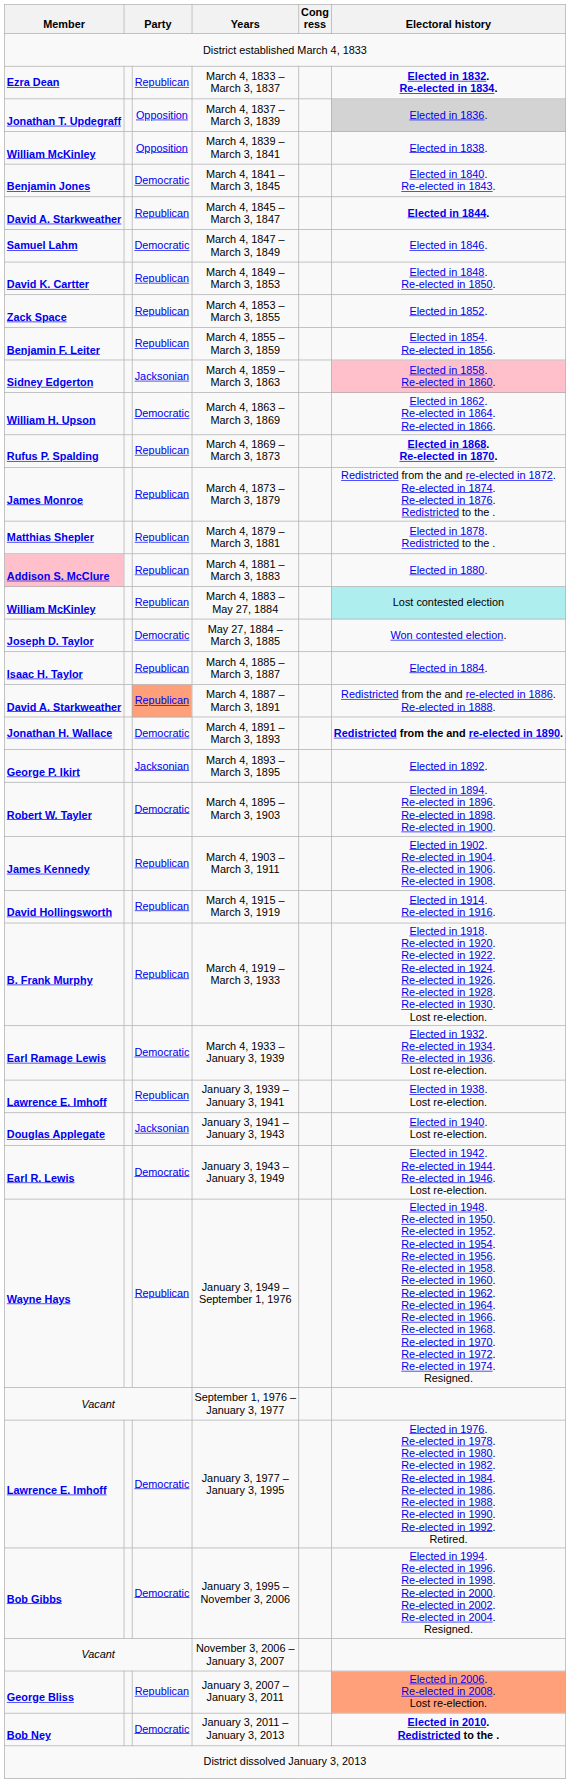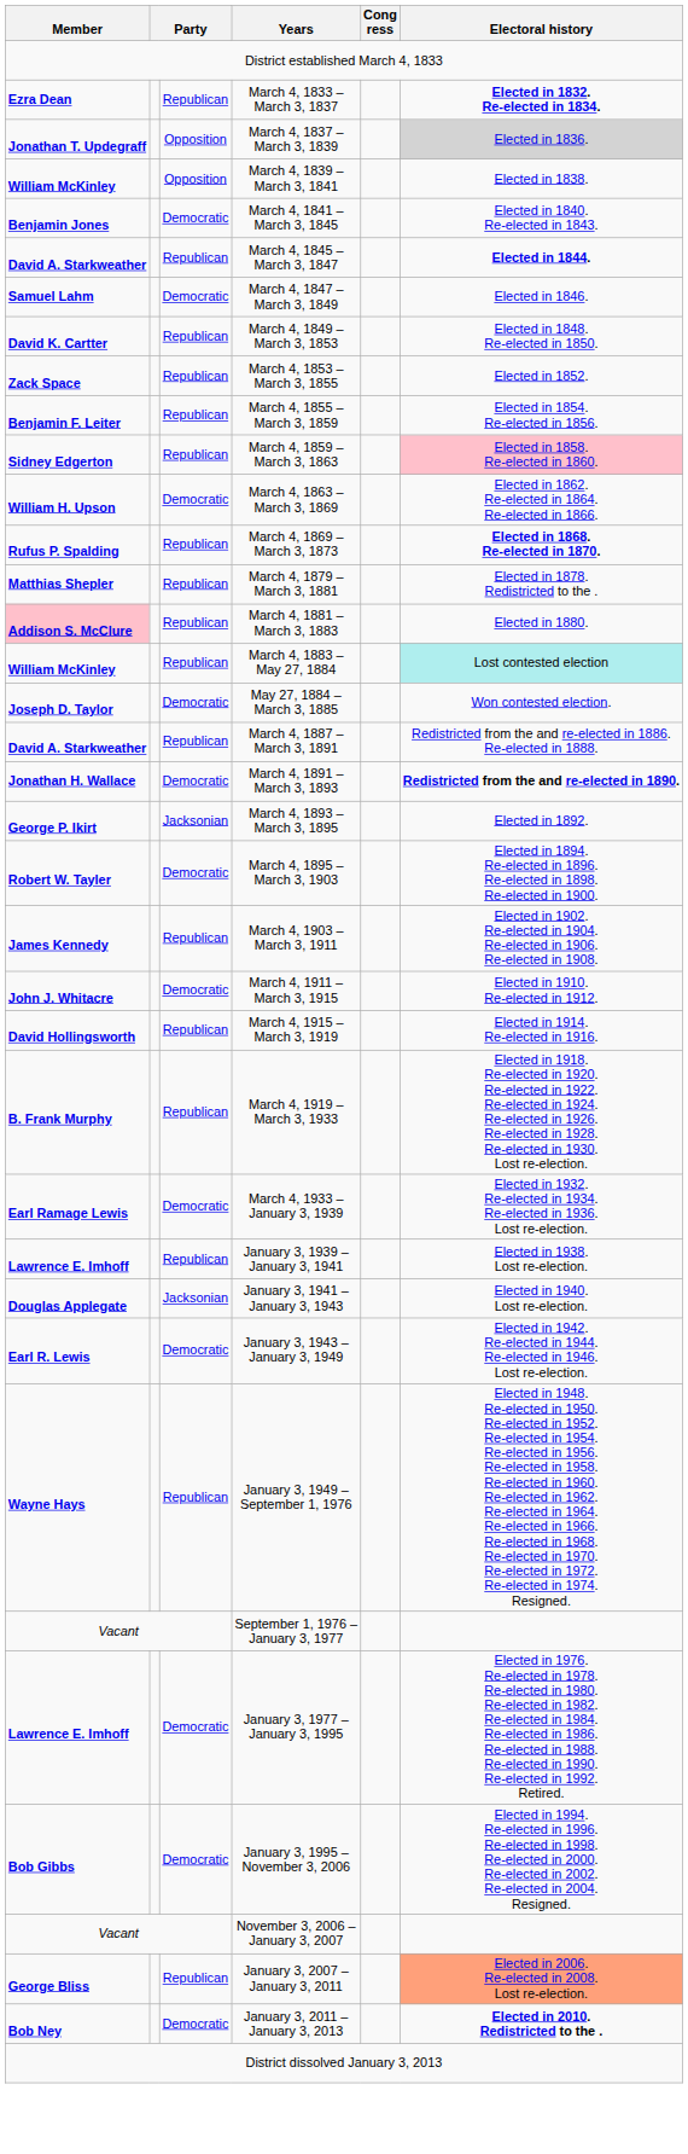 <table class=wikitable style="text-align:center">
 <tr valign=bottom>
 <th>Member</th>
 <th colspan=2>Party</th>
 <th>Years</th>
 <th>Cong<br>ress</th>
 <th>Electoral history</th>
 </tr>
 <tr style="height:3em">
 <td colspan=6>District established March 4, 1833</td>
 </tr>
 <tr style="height:3em">
 <td align=left><strong><a href='#'>Ezra Dean</a></strong><br></td>
 <td style=background:> </td>
 <td><a href='#'>Republican</a></td>
 <td nowrap>March 4, 1833 –<br>March 3, 1837</td>
 <td></td>
 <td><strong><a href='#'>Elected in 1832</a>.<br><a href='#'>Re-elected in 1834</a>.<br></strong></td>
 </tr>
 <tr style="height:3em">
 <td align=left><br><strong><a href='#'>Jonathan T. Updegraff</a></strong><br></td>
 <td style=background:> </td>
 <td><a href='#'>Opposition</a></td>
 <td nowrap>March 4, 1837 –<br>March 3, 1839</td>
 <td></td>
 <td style="background: lightgrey;"><a href='#'>Elected in 1836</a>.<br></td>
 </tr>
 <tr style="height:3em">
 <td align=left><br><strong><a href='#'>William McKinley</a></strong><br></td>
 <td style=background:> </td>
 <td><a href='#'>Opposition</a></td>
 <td nowrap>March 4, 1839 –<br>March 3, 1841</td>
 <td></td>
 <td><a href='#'>Elected in 1838</a>.<br></td>
 </tr>
 <tr style="height:3em">
 <td align=left><br><strong><a href='#'>Benjamin Jones</a></strong><br></td>
 <td style=background:> </td>
 <td><a href='#'>Democratic</a></td>
 <td nowrap>March 4, 1841 –<br>March 3, 1845</td>
 <td></td>
 <td><a href='#'>Elected in 1840</a>.<br><a href='#'>Re-elected in 1843</a>.<br></td>
 </tr>
 <tr style="height:3em">
 <td align=left><br><strong><a href='#'>David A. Starkweather</a></strong><br></td>
 <td style=background:> </td>
 <td><a href='#'>Republican</a></td>
 <td nowrap>March 4, 1845 –<br>March 3, 1847</td>
 <td></td>
 <td><strong><a href='#'>Elected in 1844</a>.<br></strong></td>
 </tr>
 <tr style="height:3em">
 <td align=left><strong><a href='#'>Samuel Lahm</a></strong><br></td>
 <td style=background:> </td>
 <td><a href='#'>Democratic</a></td>
 <td nowrap>March 4, 1847 –<br>March 3, 1849</td>
 <td></td>
 <td><a href='#'>Elected in 1846</a>.<br></td>
 </tr>
 <tr style="height:3em">
 <td align=left><br><strong><a href='#'>David K. Cartter</a></strong><br></td>
 <td style=background:> </td>
 <td><a href='#'>Republican</a></td>
 <td nowrap>March 4, 1849 –<br>March 3, 1853</td>
 <td></td>
 <td><a href='#'>Elected in 1848</a>.<br><a href='#'>Re-elected in 1850</a>.<br></td>
 </tr>
 <tr style="height:3em">
 <td align=left><br><strong><a href='#'>Zack Space</a></strong><br></td>
 <td style=background:> </td>
 <td><a href='#'>Republican</a></td>
 <td nowrap>March 4, 1853 –<br>March 3, 1855</td>
 <td></td>
 <td><a href='#'>Elected in 1852</a>.<br></td>
 </tr>
 <tr style="height:3em">
 <td align=left><br><strong><a href='#'>Benjamin F. Leiter</a></strong><br></td>
 <td style=background:> </td>
 <td><a href='#'>Republican</a></td>
 <td nowrap>March 4, 1855 –<br>March 3, 1859</td>
 <td></td>
 <td><a href='#'>Elected in 1854</a>.<br><a href='#'>Re-elected in 1856</a>.<br></td>
 </tr>
 <tr style="height:3em">
 <td align=left><br><strong><a href='#'>Sidney Edgerton</a></strong><br></td>
 <td style=background:> </td>
-<td><a href='#'>Jacksonian</a></td>
+<td><a href='#'>Republican</a></td>
 <td nowrap>March 4, 1859 –<br>March 3, 1863</td>
 <td></td>
 <td style="background: pink;"><a href='#'>Elected in 1858</a>.<br><a href='#'>Re-elected in 1860</a>.<br></td>
 </tr>
 <tr style="height:3em">
 <td align=left><br><strong><a href='#'>William H. Upson</a></strong><br></td>
 <td style=background:> </td>
 <td><a href='#'>Democratic</a></td>
 <td nowrap>March 4, 1863 –<br>March 3, 1869</td>
 <td></td>
 <td><a href='#'>Elected in 1862</a>.<br><a href='#'>Re-elected in 1864</a>.<br><a href='#'>Re-elected in 1866</a>.<br></td>
 </tr>
 <tr style="height:3em">
 <td align=left><br><strong><a href='#'>Rufus P. Spalding</a></strong><br></td>
 <td style=background:> </td>
 <td><a href='#'>Republican</a></td>
 <td nowrap>March 4, 1869 –<br>March 3, 1873</td>
 <td></td>
 <td><strong><a href='#'>Elected in 1868</a>.<br><a href='#'>Re-elected in 1870</a>.<br></strong></td>
-</tr>
-<tr style="height:3em">
-<td align=left><br><strong><a href='#'>James Monroe</a></strong><br></td>
-<td style=background:> </td>
-<td><a href='#'>Republican</a></td>
-<td nowrap>March 4, 1873 –<br>March 3, 1879</td>
-<td></td>
-<td><a href='#'>Redistricted</a> from the  and <a href='#'>re-elected in 1872</a>.<br><a href='#'>Re-elected in 1874</a>.<br><a href='#'>Re-elected in 1876</a>.<br><a href='#'>Redistricted</a> to the .</td>
 </tr>
 <tr style="height:3em">
 <td align=left><strong><a href='#'>Matthias Shepler</a></strong><br></td>
 <td style=background:> </td>
 <td><a href='#'>Republican</a></td>
 <td nowrap>March 4, 1879 –<br>March 3, 1881</td>
 <td></td>
 <td><a href='#'>Elected in 1878</a>.<br><a href='#'>Redistricted</a> to the .</td>
 </tr>
 <tr style="height:3em">
 <td align=left style="background: pink;"><br><strong><a href='#'>Addison S. McClure</a></strong><br></td>
 <td style=background:> </td>
 <td><a href='#'>Republican</a></td>
 <td nowrap>March 4, 1881 –<br>March 3, 1883</td>
 <td></td>
 <td><a href='#'>Elected in 1880</a>.<br></td>
 </tr>
 <tr style="height:3em">
 <td align=left><br><strong><a href='#'>William McKinley</a></strong><br></td>
 <td style=background:> </td>
 <td><a href='#'>Republican</a></td>
 <td nowrap>March 4, 1883 –<br>May 27, 1884</td>
 <td></td>
 <td style="background: paleturquoise;">Lost contested election</td>
 </tr>
 <tr style="height:3em">
 <td align=left><br><strong><a href='#'>Joseph D. Taylor</a></strong><br></td>
 <td style=background:> </td>
 <td><a href='#'>Democratic</a></td>
 <td nowrap>May 27, 1884 –<br>March 3, 1885</td>
 <td></td>
 <td><a href='#'>Won contested election</a>.<br></td>
 </tr>
 <tr style="height:3em">
-<td align=left><br><strong><a href='#'>Isaac H. Taylor</a></strong><br></td>
+<td align=left><br><strong><a href='#'>David A. Starkweather</a></strong><br></td>
 <td style=background:> </td>
 <td><a href='#'>Republican</a></td>
-<td nowrap>March 4, 1885 –<br>March 3, 1887</td>
-<td></td>
-<td><a href='#'>Elected in 1884</a>.<br></td>
-</tr>
-<tr style="height:3em">
-<td align=left><br><strong><a href='#'>David A. Starkweather</a></strong><br></td>
-<td style=background:> </td>
-<td style="background: lightsalmon;"><a href='#'>Republican</a></td>
 <td nowrap>March 4, 1887 –<br>March 3, 1891</td>
 <td></td>
 <td><a href='#'>Redistricted</a> from the  and <a href='#'>re-elected in 1886</a>.<br><a href='#'>Re-elected in 1888</a>.<br></td>
 </tr>
 <tr style="height:3em">
 <td align=left><strong><a href='#'>Jonathan H. Wallace</a></strong><br></td>
 <td style=background:> </td>
 <td><a href='#'>Democratic</a></td>
 <td nowrap>March 4, 1891 –<br>March 3, 1893</td>
 <td></td>
 <td><strong><a href='#'>Redistricted</a> from the  and <a href='#'>re-elected in 1890</a>.<br></strong></td>
 </tr>
 <tr style="height:3em">
 <td align=left><br><strong><a href='#'>George P. Ikirt</a></strong><br></td>
 <td style=background:> </td>
 <td><a href='#'>Jacksonian</a></td>
 <td nowrap>March 4, 1893 –<br>March 3, 1895</td>
 <td></td>
 <td><a href='#'>Elected in 1892</a>.<br></td>
 </tr>
 <tr style="height:3em">
 <td align=left><br><strong><a href='#'>Robert W. Tayler</a></strong><br></td>
 <td style=background:> </td>
 <td><a href='#'>Democratic</a></td>
 <td nowrap>March 4, 1895 –<br>March 3, 1903</td>
 <td></td>
 <td><a href='#'>Elected in 1894</a>.<br><a href='#'>Re-elected in 1896</a>.<br><a href='#'>Re-elected in 1898</a>.<br><a href='#'>Re-elected in 1900</a>.<br></td>
 </tr>
 <tr style="height:3em">
 <td align=left><br><strong><a href='#'>James Kennedy</a></strong><br></td>
 <td style=background:> </td>
 <td><a href='#'>Republican</a></td>
 <td nowrap>March 4, 1903 –<br>March 3, 1911</td>
 <td></td>
 <td><a href='#'>Elected in 1902</a>.<br><a href='#'>Re-elected in 1904</a>.<br><a href='#'>Re-elected in 1906</a>.<br><a href='#'>Re-elected in 1908</a>.<br></td>
+</tr>
+<tr style="height:3em">
+<td align=left><br><strong><a href='#'>John J. Whitacre</a></strong><br></td>
+<td style=background:> </td>
+<td><a href='#'>Democratic</a></td>
+<td nowrap>March 4, 1911 –<br>March 3, 1915</td>
+<td></td>
+<td><a href='#'>Elected in 1910</a>.<br><a href='#'>Re-elected in 1912</a>.<br></td>
 </tr>
 <tr style="height:3em">
 <td align=left><br><strong><a href='#'>David Hollingsworth</a></strong><br></td>
 <td style=background:> </td>
 <td><a href='#'>Republican</a></td>
 <td nowrap>March 4, 1915 –<br>March 3, 1919</td>
 <td></td>
 <td><a href='#'>Elected in 1914</a>.<br><a href='#'>Re-elected in 1916</a>.<br></td>
 </tr>
 <tr style="height:3em">
 <td align=left><br><strong><a href='#'>B. Frank Murphy</a></strong><br></td>
 <td style=background:> </td>
 <td><a href='#'>Republican</a></td>
 <td nowrap>March 4, 1919 –<br>March 3, 1933</td>
 <td></td>
 <td><a href='#'>Elected in 1918</a>.<br><a href='#'>Re-elected in 1920</a>.<br><a href='#'>Re-elected in 1922</a>.<br><a href='#'>Re-elected in 1924</a>.<br><a href='#'>Re-elected in 1926</a>.<br><a href='#'>Re-elected in 1928</a>.<br><a href='#'>Re-elected in 1930</a>.<br>Lost re-election.</td>
 </tr>
 <tr style="height:3em">
 <td align=left><br><strong><a href='#'>Earl Ramage Lewis</a></strong><br></td>
 <td style=background:> </td>
 <td><a href='#'>Democratic</a></td>
 <td nowrap>March 4, 1933 –<br>January 3, 1939</td>
 <td></td>
 <td><a href='#'>Elected in 1932</a>.<br><a href='#'>Re-elected in 1934</a>.<br><a href='#'>Re-elected in 1936</a>.<br>Lost re-election.</td>
 </tr>
 <tr style="height:3em">
 <td align=left><br><strong><a href='#'>Lawrence E. Imhoff</a></strong><br></td>
 <td style=background:> </td>
 <td><a href='#'>Republican</a></td>
 <td nowrap>January 3, 1939 –<br>January 3, 1941</td>
 <td></td>
 <td><a href='#'>Elected in 1938</a>.<br>Lost re-election.</td>
 </tr>
 <tr style="height:3em">
 <td align=left><br><strong><a href='#'>Douglas Applegate</a></strong><br></td>
 <td style=background:> </td>
 <td><a href='#'>Jacksonian</a></td>
 <td nowrap>January 3, 1941 –<br>January 3, 1943</td>
 <td></td>
 <td><a href='#'>Elected in 1940</a>.<br>Lost re-election.</td>
 </tr>
 <tr style="height:3em">
 <td align=left><br><strong><a href='#'>Earl R. Lewis</a></strong><br></td>
 <td style=background:> </td>
 <td><a href='#'>Democratic</a></td>
 <td nowrap>January 3, 1943 –<br>January 3, 1949</td>
 <td></td>
 <td><a href='#'>Elected in 1942</a>.<br><a href='#'>Re-elected in 1944</a>.<br><a href='#'>Re-elected in 1946</a>.<br>Lost re-election.</td>
 </tr>
 <tr style="height:3em">
 <td align=left><br><strong><a href='#'>Wayne Hays</a></strong><br></td>
 <td style=background:> </td>
 <td><a href='#'>Republican</a></td>
 <td nowrap>January 3, 1949 –<br>September 1, 1976</td>
 <td></td>
 <td><a href='#'>Elected in 1948</a>.<br><a href='#'>Re-elected in 1950</a>.<br><a href='#'>Re-elected in 1952</a>.<br><a href='#'>Re-elected in 1954</a>.<br><a href='#'>Re-elected in 1956</a>.<br><a href='#'>Re-elected in 1958</a>.<br><a href='#'>Re-elected in 1960</a>.<br><a href='#'>Re-elected in 1962</a>.<br><a href='#'>Re-elected in 1964</a>.<br><a href='#'>Re-elected in 1966</a>.<br><a href='#'>Re-elected in 1968</a>.<br><a href='#'>Re-elected in 1970</a>.<br><a href='#'>Re-elected in 1972</a>.<br><a href='#'>Re-elected in 1974</a>.<br>Resigned.</td>
 </tr>
 <tr style="height:3em">
 <td colspan=3><em>Vacant</em></td>
 <td nowrap>September 1, 1976 –<br>January 3, 1977</td>
 <td></td>
 <td></td>
 </tr>
 <tr style="height:3em">
 <td align=left><br><strong><a href='#'>Lawrence E. Imhoff</a></strong><br></td>
 <td style=background:> </td>
 <td><a href='#'>Democratic</a></td>
 <td nowrap>January 3, 1977 –<br>January 3, 1995</td>
 <td></td>
 <td><a href='#'>Elected in 1976</a>.<br><a href='#'>Re-elected in 1978</a>.<br><a href='#'>Re-elected in 1980</a>.<br><a href='#'>Re-elected in 1982</a>.<br><a href='#'>Re-elected in 1984</a>.<br><a href='#'>Re-elected in 1986</a>.<br><a href='#'>Re-elected in 1988</a>.<br><a href='#'>Re-elected in 1990</a>.<br><a href='#'>Re-elected in 1992</a>.<br>Retired.</td>
 </tr>
 <tr style="height:3em">
 <td align=left><br><strong><a href='#'>Bob Gibbs</a></strong><br></td>
 <td style=background:> </td>
 <td><a href='#'>Democratic</a></td>
 <td nowrap>January 3, 1995 –<br>November 3, 2006</td>
 <td></td>
 <td><a href='#'>Elected in 1994</a>.<br><a href='#'>Re-elected in 1996</a>.<br><a href='#'>Re-elected in 1998</a>.<br><a href='#'>Re-elected in 2000</a>.<br><a href='#'>Re-elected in 2002</a>.<br><a href='#'>Re-elected in 2004</a>.<br>Resigned.</td>
 </tr>
 <tr style="height:3em">
 <td colspan=3><em>Vacant</em></td>
 <td nowrap>November 3, 2006 –<br>January 3, 2007</td>
 <td></td>
 <td></td>
 </tr>
 <tr style="height:3em">
 <td align=left><br><strong><a href='#'>George Bliss</a></strong><br></td>
 <td style=background:> </td>
 <td><a href='#'>Republican</a></td>
 <td nowrap>January 3, 2007 –<br>January 3, 2011</td>
 <td></td>
 <td style="background: lightsalmon;"><a href='#'>Elected in 2006</a>.<br><a href='#'>Re-elected in 2008</a>.<br>Lost re-election.</td>
 </tr>
 <tr style="height:3em">
 <td align=left><br><strong><a href='#'>Bob Ney</a></strong><br></td>
 <td style=background:> </td>
 <td><a href='#'>Democratic</a></td>
 <td nowrap>January 3, 2011 –<br>January 3, 2013</td>
 <td></td>
 <td><strong><a href='#'>Elected in 2010</a>.<br><a href='#'>Redistricted</a> to the .</strong></td>
 </tr>
 <tr style="height:3em">
 <td colspan=6>District dissolved January 3, 2013</td>
 </tr>
 </table>
